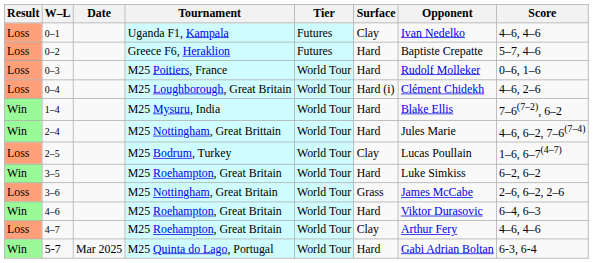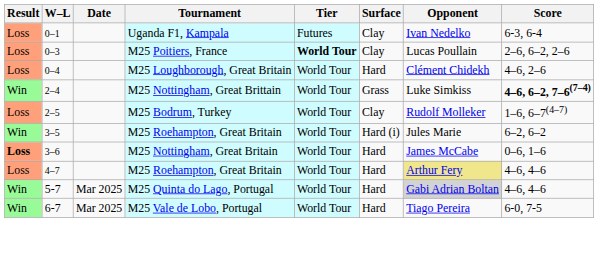 <table class="sortable wikitable">
 <tr>
 <th>Result</th>
 <th class="unsortable">W–L</th>
 <th>Date</th>
 <th>Tournament</th>
 <th>Tier</th>
 <th>Surface</th>
 <th>Opponent</th>
 <th class="unsortable">Score</th>
 </tr>
 <tr>
 <td bgcolor=FFA07A>Loss</td>
 <td><small>0–1</small></td>
 <td></td>
 <td style="background:#cffcff;">Uganda F1, <a href='#'>Kampala</a></td>
 <td style="background:#cffcff;">Futures</td>
 <td>Clay</td>
 <td> <a href='#'>Ivan Nedelko</a></td>
-<td>4–6, 4–6</td>
-</tr>
-<tr>
-<td bgcolor=FFA07A>Loss</td>
-<td><small>0–2</small></td>
-<td></td>
-<td style="background:#cffcff;">Greece F6, <a href='#'>Heraklion</a></td>
-<td style="background:#cffcff;">Futures</td>
-<td>Hard</td>
-<td> Baptiste Crepatte</td>
-<td>5–7, 4–6</td>
+<td>6-3,  6-4</td>
 </tr>
 <tr>
 <td bgcolor=FFA07A>Loss</td>
 <td><small>0–3</small></td>
 <td></td>
 <td style="background:#cffcff;">M25 <a href='#'>Poitiers</a>, France</td>
-<td style="background:#cffcff;">World Tour</td>
-<td>Hard</td>
-<td> <a href='#'>Rudolf Molleker</a></td>
-<td>0–6, 1–6</td>
+<td style="background:#cffcff;"><strong>World Tour</strong></td>
+<td>Clay</td>
+<td> Lucas Poullain</td>
+<td>2–6, 6–2, 2–6</td>
 </tr>
 <tr>
 <td bgcolor=FFA07A>Loss</td>
 <td><small>0–4</small></td>
 <td></td>
 <td style="background:#cffcff;">M25 <a href='#'>Loughborough</a>, Great Britain</td>
 <td style="background:#cffcff;">World Tour</td>
-<td>Hard (i)</td>
+<td>Hard</td>
 <td> <a href='#'>Clément Chidekh</a></td>
 <td>4–6, 2–6</td>
-</tr>
-<tr>
-<td bgcolor=98FB98>Win</td>
-<td><small>1–4</small></td>
-<td></td>
-<td style="background:#cffcff;">M25 <a href='#'>Mysuru</a>, India</td>
-<td style="background:#cffcff;">World Tour</td>
-<td>Hard</td>
-<td> <a href='#'>Blake Ellis</a></td>
-<td>7–6<sup>(7–2)</sup>, 6–2</td>
 </tr>
 <tr>
 <td bgcolor=98FB98>Win</td>
 <td><small>2–4</small></td>
 <td></td>
 <td style="background:#cffcff;">M25 <a href='#'>Nottingham</a>, Great Brittain</td>
 <td style="background:#cffcff;">World Tour</td>
-<td>Hard</td>
-<td> Jules Marie</td>
-<td>4–6, 6–2, 7–6<sup>(7–4)</sup></td>
+<td>Grass</td>
+<td> Luke Simkiss</td>
+<td><strong>4–6, 6–2, 7–6<sup>(7–4)</sup></strong></td>
 </tr>
 <tr>
 <td bgcolor=FFA07A>Loss</td>
 <td><small>2–5</small></td>
 <td></td>
 <td style="background:#cffcff;">M25 <a href='#'>Bodrum</a>, Turkey</td>
 <td style="background:#cffcff;">World Tour</td>
 <td>Clay</td>
-<td> Lucas Poullain</td>
+<td> <a href='#'>Rudolf Molleker</a></td>
 <td>1–6, 6–7<sup>(4–7)</sup></td>
 </tr>
 <tr>
 <td bgcolor=98FB98>Win</td>
 <td><small>3–5</small></td>
 <td></td>
 <td style="background:#cffcff;">M25 <a href='#'>Roehampton</a>, Great Britain</td>
 <td style="background:#cffcff;">World Tour</td>
-<td>Hard</td>
-<td> Luke Simkiss</td>
+<td>Hard (i)</td>
+<td> Jules Marie</td>
 <td>6–2, 6–2</td>
 </tr>
 <tr>
-<td bgcolor=FFA07A>Loss</td>
+<td bgcolor=FFA07A><strong>Loss</strong></td>
 <td><small>3–6</small></td>
 <td></td>
 <td style="background:#cffcff;">M25 <a href='#'>Nottingham</a>, Great Britain</td>
 <td style="background:#cffcff;">World Tour</td>
-<td>Grass</td>
+<td>Hard</td>
 <td> <a href='#'>James McCabe</a></td>
-<td>2–6, 6–2, 2–6</td>
-</tr>
-<tr>
-<td bgcolor=98FB98>Win</td>
-<td><small>4–6</small></td>
-<td></td>
-<td style="background:#cffcff;">M25 <a href='#'>Roehampton</a>, Great Britain</td>
-<td style="background:#cffcff;">World Tour</td>
-<td>Hard</td>
-<td> <a href='#'>Viktor Durasovic</a></td>
-<td>6–4, 6–3</td>
+<td>0–6, 1–6</td>
 </tr>
 <tr>
 <td bgcolor=FFA07A>Loss</td>
 <td><small>4–7</small></td>
 <td></td>
 <td style="background:#cffcff;">M25 <a href='#'>Roehampton</a>, Great Britain</td>
 <td style="background:#cffcff;">World Tour</td>
-<td>Clay</td>
-<td> <a href='#'>Arthur Fery</a></td>
+<td>Hard</td>
+<td style="background: khaki;"> <a href='#'>Arthur Fery</a></td>
 <td>4–6, 4–6</td>
 </tr>
 <tr>
 <td bgcolor=98FB98>Win</td>
 <td>5-7</td>
 <td>Mar 2025</td>
 <td style="background:#cffcff;">M25 <a href='#'>Quinta do Lago</a>, Portugal</td>
 <td style="background:#cffcff;">World Tour</td>
 <td>Hard</td>
-<td> <a href='#'>Gabi Adrian Boltan</a></td>
-<td>6-3,  6-4</td>
+<td style="background: lightgrey;"> <a href='#'>Gabi Adrian Boltan</a></td>
+<td>4–6, 4–6</td>
+</tr>
+<tr>
+<td bgcolor=98FB98>Win</td>
+<td>6-7</td>
+<td>Mar 2025</td>
+<td style="background:#cffcff;">M25 <a href='#'>Vale de Lobo</a>, Portugal</td>
+<td style="background:#cffcff;">World Tour</td>
+<td>Hard</td>
+<td> <a href='#'>Tiago Pereira</a></td>
+<td>6-0,  7-5</td>
 </tr>
 </table>
